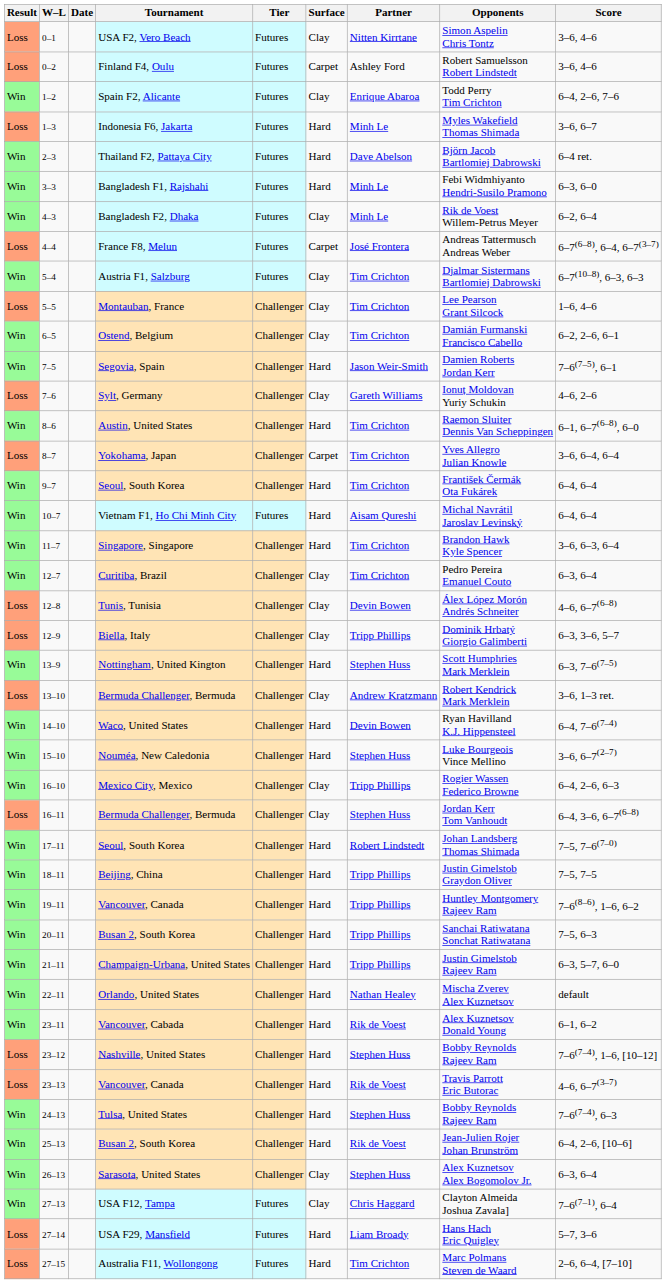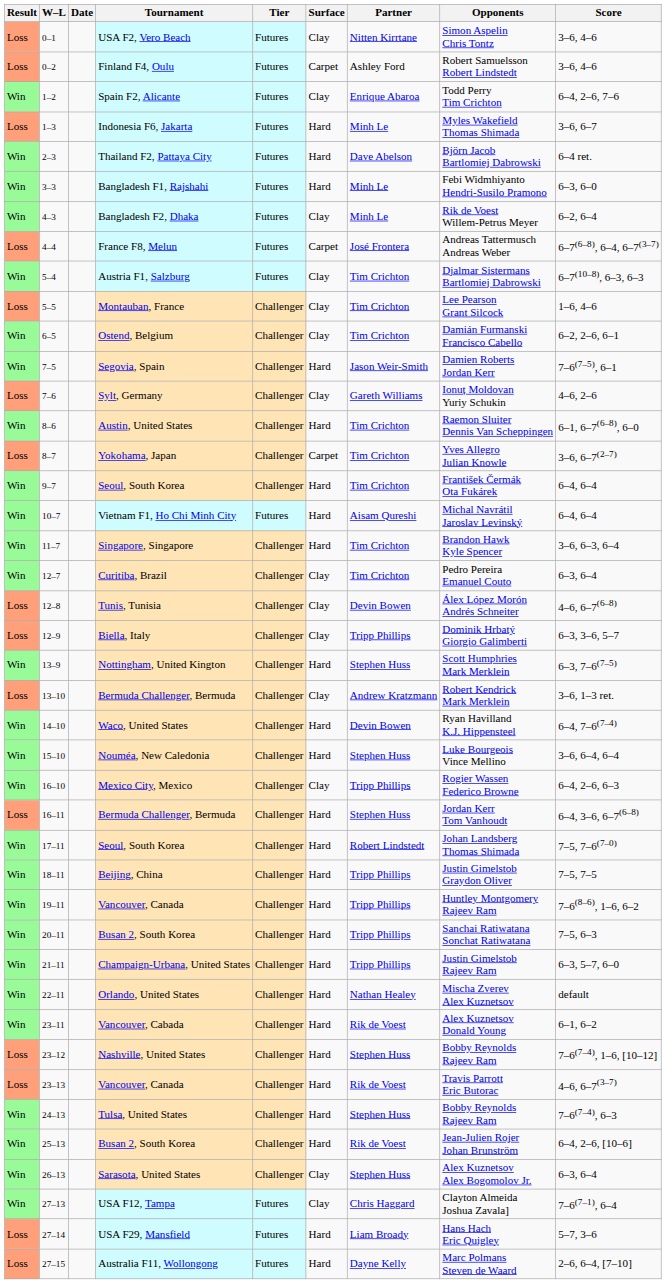 <table class="sortable wikitable">
 <tr>
 <th>Result</th>
 <th class="unsortable">W–L</th>
 <th>Date</th>
 <th>Tournament</th>
 <th>Tier</th>
 <th>Surface</th>
 <th>Partner</th>
 <th>Opponents</th>
 <th class="unsortable">Score</th>
 </tr>
 <tr>
 <td bgcolor=FFA07A>Loss</td>
 <td><small>0–1</small></td>
 <td></td>
 <td style="background:#cffcff;">USA F2, <a href='#'>Vero Beach</a></td>
 <td style="background:#cffcff;">Futures</td>
 <td>Clay</td>
 <td> <a href='#'>Nitten Kirrtane</a></td>
 <td> <a href='#'>Simon Aspelin</a> <br>  <a href='#'>Chris Tontz</a></td>
 <td>3–6, 4–6</td>
 </tr>
 <tr>
 <td bgcolor=FFA07A>Loss</td>
 <td><small>0–2</small></td>
 <td></td>
 <td style="background:#cffcff;">Finland F4, <a href='#'>Oulu</a></td>
 <td style="background:#cffcff;">Futures</td>
 <td>Carpet</td>
 <td> Ashley Ford</td>
 <td> Robert Samuelsson <br>  <a href='#'>Robert Lindstedt</a></td>
 <td>3–6, 4–6</td>
 </tr>
 <tr>
 <td bgcolor=98FB98>Win</td>
 <td><small>1–2</small></td>
 <td></td>
 <td style="background:#cffcff;">Spain F2, <a href='#'>Alicante</a></td>
 <td style="background:#cffcff;">Futures</td>
 <td>Clay</td>
 <td> <a href='#'>Enrique Abaroa</a></td>
 <td> Todd Perry <br>  <a href='#'>Tim Crichton</a></td>
 <td>6–4, 2–6, 7–6</td>
 </tr>
 <tr>
 <td bgcolor=FFA07A>Loss</td>
 <td><small>1–3</small></td>
 <td></td>
 <td style="background:#cffcff;">Indonesia F6, <a href='#'>Jakarta</a></td>
 <td style="background:#cffcff;">Futures</td>
 <td>Hard</td>
 <td> <a href='#'>Minh Le</a></td>
 <td> <a href='#'>Myles Wakefield</a> <br>  <a href='#'>Thomas Shimada</a></td>
 <td>3–6, 6–7</td>
 </tr>
 <tr>
 <td bgcolor=98FB98>Win</td>
 <td><small>2–3</small></td>
 <td></td>
 <td style="background:#cffcff;">Thailand F2, <a href='#'>Pattaya City</a></td>
 <td style="background:#cffcff;">Futures</td>
 <td>Hard</td>
 <td> <a href='#'>Dave Abelson</a></td>
 <td> <a href='#'>Björn Jacob</a> <br>  <a href='#'>Bartlomiej Dabrowski</a></td>
 <td>6–4 ret.</td>
 </tr>
 <tr>
 <td bgcolor=98FB98>Win</td>
 <td><small>3–3</small></td>
 <td></td>
 <td style="background:#cffcff;">Bangladesh F1, <a href='#'>Rajshahi</a></td>
 <td style="background:#cffcff;">Futures</td>
 <td>Hard</td>
 <td> <a href='#'>Minh Le</a></td>
 <td> Febi Widmhiyanto <br>  <a href='#'>Hendri-Susilo Pramono</a></td>
 <td>6–3, 6–0</td>
 </tr>
 <tr>
 <td bgcolor=98FB98>Win</td>
 <td><small>4–3</small></td>
 <td></td>
 <td style="background:#cffcff;">Bangladesh F2, <a href='#'>Dhaka</a></td>
 <td style="background:#cffcff;">Futures</td>
 <td>Clay</td>
 <td> <a href='#'>Minh Le</a></td>
 <td> <a href='#'>Rik de Voest</a> <br>  Willem-Petrus Meyer</td>
 <td>6–2, 6–4</td>
 </tr>
 <tr>
 <td bgcolor=FFA07A>Loss</td>
 <td><small>4–4</small></td>
 <td></td>
 <td style="background:#cffcff;">France F8, <a href='#'>Melun</a></td>
 <td style="background:#cffcff;">Futures</td>
 <td>Carpet</td>
 <td> <a href='#'>José Frontera</a></td>
 <td> Andreas Tattermusch <br>  Andreas Weber</td>
 <td>6–7<sup>(6–8)</sup>, 6–4, 6–7<sup>(3–7)</sup></td>
 </tr>
 <tr>
 <td bgcolor=98FB98>Win</td>
 <td><small>5–4</small></td>
 <td></td>
 <td style="background:#cffcff;">Austria F1, <a href='#'>Salzburg</a></td>
 <td style="background:#cffcff;">Futures</td>
 <td>Clay</td>
 <td> <a href='#'>Tim Crichton</a></td>
 <td> <a href='#'>Djalmar Sistermans</a> <br>  <a href='#'>Bartlomiej Dabrowski</a></td>
 <td>6–7<sup>(10–8)</sup>, 6–3, 6–3</td>
 </tr>
 <tr>
 <td bgcolor=FFA07A>Loss</td>
 <td><small>5–5</small></td>
 <td></td>
 <td style="background:moccasin;"><a href='#'>Montauban</a>, France</td>
 <td style="background:moccasin;">Challenger</td>
 <td>Clay</td>
 <td> <a href='#'>Tim Crichton</a></td>
 <td> <a href='#'>Lee Pearson</a> <br>  <a href='#'>Grant Silcock</a></td>
 <td>1–6, 4–6</td>
 </tr>
 <tr>
 <td bgcolor=98FB98>Win</td>
 <td><small>6–5</small></td>
 <td></td>
 <td style="background:moccasin;"><a href='#'>Ostend</a>, Belgium</td>
 <td style="background:moccasin;">Challenger</td>
 <td>Clay</td>
 <td> <a href='#'>Tim Crichton</a></td>
 <td> <a href='#'>Damián Furmanski</a> <br>  <a href='#'>Francisco Cabello</a></td>
 <td>6–2, 2–6, 6–1</td>
 </tr>
 <tr>
 <td bgcolor=98FB98>Win</td>
 <td><small>7–5</small></td>
 <td></td>
 <td style="background:moccasin;"><a href='#'>Segovia</a>, Spain</td>
 <td style="background:moccasin;">Challenger</td>
 <td>Hard</td>
 <td> <a href='#'>Jason Weir-Smith</a></td>
 <td> <a href='#'>Damien Roberts</a> <br>  <a href='#'>Jordan Kerr</a></td>
 <td>7–6<sup>(7–5)</sup>, 6–1</td>
 </tr>
 <tr>
 <td bgcolor=FFA07A>Loss</td>
 <td><small>7–6</small></td>
 <td></td>
 <td style="background:moccasin;"><a href='#'>Sylt</a>, Germany</td>
 <td style="background:moccasin;">Challenger</td>
 <td>Clay</td>
 <td> <a href='#'>Gareth Williams</a></td>
 <td> <a href='#'>Ionuț Moldovan</a> <br>  Yuriy Schukin</td>
 <td>4–6, 2–6</td>
 </tr>
 <tr>
 <td bgcolor=98FB98>Win</td>
 <td><small>8–6</small></td>
 <td></td>
 <td style="background:moccasin;"><a href='#'>Austin</a>, United States</td>
 <td style="background:moccasin;">Challenger</td>
 <td>Hard</td>
 <td> <a href='#'>Tim Crichton</a></td>
 <td> <a href='#'>Raemon Sluiter</a> <br>  <a href='#'>Dennis Van Scheppingen</a></td>
 <td>6–1, 6–7<sup>(6–8)</sup>, 6–0</td>
 </tr>
 <tr>
 <td bgcolor=FFA07A>Loss</td>
 <td><small>8–7</small></td>
 <td></td>
 <td style="background:moccasin;"><a href='#'>Yokohama</a>, Japan</td>
 <td style="background:moccasin;">Challenger</td>
 <td>Carpet</td>
 <td> <a href='#'>Tim Crichton</a></td>
 <td> <a href='#'>Yves Allegro</a> <br>  <a href='#'>Julian Knowle</a></td>
-<td>3–6, 6–4, 6–4</td>
+<td>3–6, 6–7<sup>(2–7)</sup></td>
 </tr>
 <tr>
 <td bgcolor=98FB98>Win</td>
 <td><small>9–7</small></td>
 <td></td>
 <td style="background:moccasin;"><a href='#'>Seoul</a>, South Korea</td>
 <td style="background:moccasin;">Challenger</td>
 <td>Hard</td>
 <td> <a href='#'>Tim Crichton</a></td>
 <td> <a href='#'>František Čermák</a> <br>  <a href='#'>Ota Fukárek</a></td>
 <td>6–4, 6–4</td>
 </tr>
 <tr>
 <td bgcolor=98FB98>Win</td>
 <td><small>10–7</small></td>
 <td></td>
 <td style="background:#cffcff;">Vietnam F1, <a href='#'>Ho Chi Minh City</a></td>
 <td style="background:#cffcff;">Futures</td>
 <td>Hard</td>
 <td> <a href='#'>Aisam Qureshi</a></td>
 <td> <a href='#'>Michal Navrátil</a> <br>  <a href='#'>Jaroslav Levinský</a></td>
 <td>6–4, 6–4</td>
 </tr>
 <tr>
 <td bgcolor=98FB98>Win</td>
 <td><small>11–7</small></td>
 <td></td>
 <td style="background:moccasin;"><a href='#'>Singapore</a>, Singapore</td>
 <td style="background:moccasin;">Challenger</td>
 <td>Hard</td>
 <td> <a href='#'>Tim Crichton</a></td>
 <td> <a href='#'>Brandon Hawk</a> <br>  <a href='#'>Kyle Spencer</a></td>
 <td>3–6, 6–3, 6–4</td>
 </tr>
 <tr>
 <td bgcolor=98FB98>Win</td>
 <td><small>12–7</small></td>
 <td></td>
 <td style="background:moccasin;"><a href='#'>Curitiba</a>, Brazil</td>
 <td style="background:moccasin;">Challenger</td>
 <td>Clay</td>
 <td> <a href='#'>Tim Crichton</a></td>
 <td> Pedro Pereira <br>  <a href='#'>Emanuel Couto</a></td>
 <td>6–3, 6–4</td>
 </tr>
 <tr>
 <td bgcolor=FFA07A>Loss</td>
 <td><small>12–8</small></td>
 <td></td>
 <td style="background:moccasin;"><a href='#'>Tunis</a>, Tunisia</td>
 <td style="background:moccasin;">Challenger</td>
 <td>Clay</td>
 <td> <a href='#'>Devin Bowen</a></td>
 <td> <a href='#'>Álex López Morón</a> <br>  <a href='#'>Andrés Schneiter</a></td>
 <td>4–6, 6–7<sup>(6–8)</sup></td>
 </tr>
 <tr>
 <td bgcolor=FFA07A>Loss</td>
 <td><small>12–9</small></td>
 <td></td>
 <td style="background:moccasin;"><a href='#'>Biella</a>, Italy</td>
 <td style="background:moccasin;">Challenger</td>
 <td>Clay</td>
 <td> <a href='#'>Tripp Phillips</a></td>
 <td> <a href='#'>Dominik Hrbatý</a> <br>  <a href='#'>Giorgio Galimberti</a></td>
 <td>6–3, 3–6, 5–7</td>
 </tr>
 <tr>
 <td bgcolor=98FB98>Win</td>
 <td><small>13–9</small></td>
 <td></td>
 <td style="background:moccasin;"><a href='#'>Nottingham</a>, United Kington</td>
 <td style="background:moccasin;">Challenger</td>
 <td>Hard</td>
 <td> <a href='#'>Stephen Huss</a></td>
 <td> <a href='#'>Scott Humphries</a> <br>  <a href='#'>Mark Merklein</a></td>
 <td>6–3, 7–6<sup>(7–5)</sup></td>
 </tr>
 <tr>
 <td bgcolor=FFA07A>Loss</td>
 <td><small>13–10</small></td>
 <td></td>
 <td style="background:moccasin;"><a href='#'>Bermuda Challenger</a>, Bermuda</td>
 <td style="background:moccasin;">Challenger</td>
 <td>Clay</td>
 <td> <a href='#'>Andrew Kratzmann</a></td>
 <td> <a href='#'>Robert Kendrick</a> <br>  <a href='#'>Mark Merklein</a></td>
 <td>3–6, 1–3 ret.</td>
 </tr>
 <tr>
 <td bgcolor=98FB98>Win</td>
 <td><small>14–10</small></td>
 <td></td>
 <td style="background:moccasin;"><a href='#'>Waco</a>, United States</td>
 <td style="background:moccasin;">Challenger</td>
 <td>Hard</td>
 <td> <a href='#'>Devin Bowen</a></td>
 <td> Ryan Havilland <br>  <a href='#'>K.J. Hippensteel</a></td>
 <td>6–4, 7–6<sup>(7–4)</sup></td>
 </tr>
 <tr>
 <td bgcolor=98FB98>Win</td>
 <td><small>15–10</small></td>
 <td></td>
 <td style="background:moccasin;"><a href='#'>Nouméa</a>, New Caledonia</td>
 <td style="background:moccasin;">Challenger</td>
 <td>Hard</td>
 <td> <a href='#'>Stephen Huss</a></td>
 <td> <a href='#'>Luke Bourgeois</a> <br>  Vince Mellino</td>
-<td>3–6, 6–7<sup>(2–7)</sup></td>
+<td>3–6, 6–4, 6–4</td>
 </tr>
 <tr>
 <td bgcolor=98FB98>Win</td>
 <td><small>16–10</small></td>
 <td></td>
 <td style="background:moccasin;"><a href='#'>Mexico City</a>, Mexico</td>
 <td style="background:moccasin;">Challenger</td>
 <td>Clay</td>
 <td> <a href='#'>Tripp Phillips</a></td>
 <td> <a href='#'>Rogier Wassen</a> <br>  <a href='#'>Federico Browne</a></td>
 <td>6–4, 2–6, 6–3</td>
 </tr>
 <tr>
 <td bgcolor=FFA07A>Loss</td>
 <td><small>16–11</small></td>
 <td></td>
 <td style="background:moccasin;"><a href='#'>Bermuda Challenger</a>, Bermuda</td>
 <td style="background:moccasin;">Challenger</td>
-<td>Clay</td>
+<td>Hard</td>
 <td> <a href='#'>Stephen Huss</a></td>
 <td> <a href='#'>Jordan Kerr</a> <br>  <a href='#'>Tom Vanhoudt</a></td>
 <td>6–4, 3–6, 6–7<sup>(6–8)</sup></td>
 </tr>
 <tr>
 <td bgcolor=98FB98>Win</td>
 <td><small>17–11</small></td>
 <td></td>
 <td style="background:moccasin;"><a href='#'>Seoul</a>, South Korea</td>
 <td style="background:moccasin;">Challenger</td>
 <td>Hard</td>
 <td> <a href='#'>Robert Lindstedt</a></td>
 <td> <a href='#'>Johan Landsberg</a> <br>  <a href='#'>Thomas Shimada</a></td>
 <td>7–5, 7–6<sup>(7–0)</sup></td>
 </tr>
 <tr>
 <td bgcolor=98FB98>Win</td>
 <td><small>18–11</small></td>
 <td></td>
 <td style="background:moccasin;"><a href='#'>Beijing</a>, China</td>
 <td style="background:moccasin;">Challenger</td>
 <td>Hard</td>
 <td> <a href='#'>Tripp Phillips</a></td>
 <td> <a href='#'>Justin Gimelstob</a> <br>  <a href='#'>Graydon Oliver</a></td>
 <td>7–5, 7–5</td>
 </tr>
 <tr>
 <td bgcolor=98FB98>Win</td>
 <td><small>19–11</small></td>
 <td></td>
 <td style="background:moccasin;"><a href='#'>Vancouver</a>, Canada</td>
 <td style="background:moccasin;">Challenger</td>
 <td>Hard</td>
 <td> <a href='#'>Tripp Phillips</a></td>
 <td> <a href='#'>Huntley Montgomery</a> <br>  <a href='#'>Rajeev Ram</a></td>
 <td>7–6<sup>(8–6)</sup>, 1–6, 6–2</td>
 </tr>
 <tr>
 <td bgcolor=98FB98>Win</td>
 <td><small>20–11</small></td>
 <td></td>
 <td style="background:moccasin;"><a href='#'>Busan 2</a>, South Korea</td>
 <td style="background:moccasin;">Challenger</td>
 <td>Hard</td>
 <td> <a href='#'>Tripp Phillips</a></td>
 <td> <a href='#'>Sanchai Ratiwatana</a> <br>  <a href='#'>Sonchat Ratiwatana</a></td>
 <td>7–5, 6–3</td>
 </tr>
 <tr>
 <td bgcolor=98FB98>Win</td>
 <td><small>21–11</small></td>
 <td></td>
 <td style="background:moccasin;"><a href='#'>Champaign-Urbana</a>, United States</td>
 <td style="background:moccasin;">Challenger</td>
 <td>Hard</td>
 <td> <a href='#'>Tripp Phillips</a></td>
 <td> <a href='#'>Justin Gimelstob</a> <br>  <a href='#'>Rajeev Ram</a></td>
 <td>6–3, 5–7, 6–0</td>
 </tr>
 <tr>
 <td bgcolor=98FB98>Win</td>
 <td><small>22–11</small></td>
 <td></td>
 <td style="background:moccasin;"><a href='#'>Orlando</a>, United States</td>
 <td style="background:moccasin;">Challenger</td>
 <td>Hard</td>
 <td> <a href='#'>Nathan Healey</a></td>
 <td> <a href='#'>Mischa Zverev</a> <br>  <a href='#'>Alex Kuznetsov</a></td>
 <td>default</td>
 </tr>
 <tr>
 <td bgcolor=98FB98>Win</td>
 <td><small>23–11</small></td>
 <td></td>
 <td style="background:moccasin;"><a href='#'>Vancouver</a>, Cabada</td>
 <td style="background:moccasin;">Challenger</td>
 <td>Hard</td>
 <td> <a href='#'>Rik de Voest</a></td>
 <td> <a href='#'>Alex Kuznetsov</a> <br>  <a href='#'>Donald Young</a></td>
 <td>6–1, 6–2</td>
 </tr>
 <tr>
 <td bgcolor=FFA07A>Loss</td>
 <td><small>23–12</small></td>
 <td></td>
 <td style="background:moccasin;"><a href='#'>Nashville</a>, United States</td>
 <td style="background:moccasin;">Challenger</td>
 <td>Hard</td>
 <td> <a href='#'>Stephen Huss</a></td>
 <td> <a href='#'>Bobby Reynolds</a> <br>  <a href='#'>Rajeev Ram</a></td>
 <td>7–6<sup>(7–4)</sup>, 1–6, [10–12]</td>
 </tr>
 <tr>
 <td bgcolor=FFA07A>Loss</td>
 <td><small>23–13</small></td>
 <td></td>
 <td style="background:moccasin;"><a href='#'>Vancouver</a>, Canada</td>
 <td style="background:moccasin;">Challenger</td>
 <td>Hard</td>
 <td> <a href='#'>Rik de Voest</a></td>
 <td> <a href='#'>Travis Parrott</a> <br>  <a href='#'>Eric Butorac</a></td>
 <td>4–6, 6–7<sup>(3–7)</sup></td>
 </tr>
 <tr>
 <td bgcolor=98FB98>Win</td>
 <td><small>24–13</small></td>
 <td></td>
 <td style="background:moccasin;"><a href='#'>Tulsa</a>, United States</td>
 <td style="background:moccasin;">Challenger</td>
 <td>Hard</td>
 <td> <a href='#'>Stephen Huss</a></td>
 <td> <a href='#'>Bobby Reynolds</a> <br>  <a href='#'>Rajeev Ram</a></td>
 <td>7–6<sup>(7–4)</sup>, 6–3</td>
 </tr>
 <tr>
 <td bgcolor=98FB98>Win</td>
 <td><small>25–13</small></td>
 <td></td>
 <td style="background:moccasin;"><a href='#'>Busan 2</a>, South Korea</td>
 <td style="background:moccasin;">Challenger</td>
 <td>Hard</td>
 <td> <a href='#'>Rik de Voest</a></td>
 <td> <a href='#'>Jean-Julien Rojer</a> <br>  <a href='#'>Johan Brunström</a></td>
 <td>6–4, 2–6, [10–6]</td>
 </tr>
 <tr>
 <td bgcolor=98FB98>Win</td>
 <td><small>26–13</small></td>
 <td></td>
 <td style="background:moccasin;"><a href='#'>Sarasota</a>, United States</td>
 <td style="background:moccasin;">Challenger</td>
 <td>Clay</td>
 <td> <a href='#'>Stephen Huss</a></td>
 <td> <a href='#'>Alex Kuznetsov</a> <br>  <a href='#'>Alex Bogomolov Jr.</a></td>
 <td>6–3, 6–4</td>
 </tr>
 <tr>
 <td bgcolor=98FB98>Win</td>
 <td><small>27–13</small></td>
 <td></td>
 <td style="background:#cffcff;">USA F12, <a href='#'>Tampa</a></td>
 <td style="background:#cffcff;">Futures</td>
 <td>Clay</td>
 <td> <a href='#'>Chris Haggard</a></td>
 <td> Clayton Almeida <br>  Joshua Zavala]</td>
 <td>7–6<sup>(7–1)</sup>, 6–4</td>
 </tr>
 <tr>
 <td bgcolor=FFA07A>Loss</td>
 <td><small>27–14</small></td>
 <td></td>
 <td style="background:#cffcff;">USA F29, <a href='#'>Mansfield</a></td>
 <td style="background:#cffcff;">Futures</td>
 <td>Hard</td>
 <td> <a href='#'>Liam Broady</a></td>
 <td> <a href='#'>Hans Hach</a> <br>  <a href='#'>Eric Quigley</a></td>
 <td>5–7, 3–6</td>
 </tr>
 <tr>
 <td bgcolor=FFA07A>Loss</td>
 <td><small>27–15</small></td>
 <td></td>
 <td style="background:#cffcff;">Australia F11, <a href='#'>Wollongong</a></td>
 <td style="background:#cffcff;">Futures</td>
 <td>Hard</td>
-<td> <a href='#'>Tim Crichton</a></td>
+<td> <a href='#'>Dayne Kelly</a></td>
 <td> <a href='#'>Marc Polmans</a> <br>  <a href='#'>Steven de Waard</a></td>
 <td>2–6, 6–4, [7–10]</td>
 </tr>
 </table>
